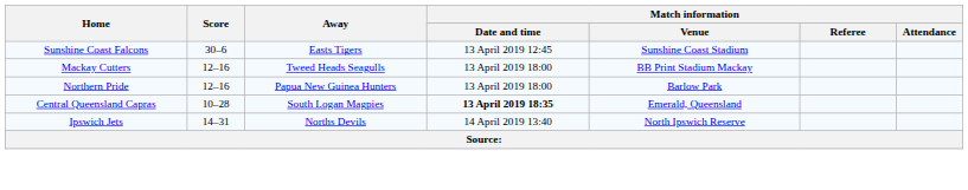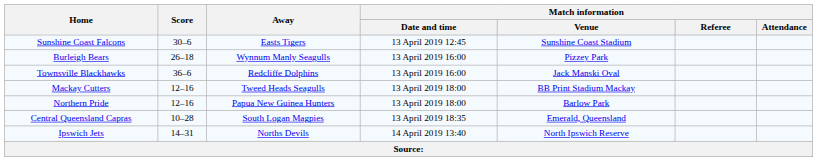 <table class="wikitable" width="100%" style="border-collapse:collapse; font-size:90%; text-align:center;">
 <tr>
 <th rowspan="2" width="19%">Home</th>
 <th rowspan="2" width="6%">Score</th>
 <th rowspan="2" width="19%">Away</th>
 <th colspan="4">Match information</th>
 </tr>
 <tr bgcolor="#CCCCCC">
 <th width="17%">Date and time</th>
 <th width="22%">Venue</th>
 <th width="10%">Referee</th>
 <th width="7%">Attendance</th>
 </tr>
 <tr bgcolor="#F5FAFF">
 <td> <a href='#'>Sunshine Coast Falcons</a></td>
 <td>30–6</td>
 <td> <a href='#'>Easts Tigers</a></td>
 <td>13 April 2019 12:45</td>
 <td><a href='#'>Sunshine Coast Stadium</a></td>
+<td></td>
+<td></td>
+</tr>
+<tr bgcolor="#F5FAFF">
+<td> <a href='#'>Burleigh Bears</a></td>
+<td>26–18</td>
+<td> <a href='#'>Wynnum Manly Seagulls</a></td>
+<td>13 April 2019 16:00</td>
+<td><a href='#'>Pizzey Park</a></td>
+<td></td>
+<td></td>
+</tr>
+<tr bgcolor="#F5FAFF">
+<td> <a href='#'>Townsville Blackhawks</a></td>
+<td>36–6</td>
+<td> <a href='#'>Redcliffe Dolphins</a></td>
+<td>13 April 2019 16:00</td>
+<td><a href='#'>Jack Manski Oval</a></td>
 <td></td>
 <td></td>
 </tr>
 <tr bgcolor="#F5FAFF">
 <td> <a href='#'>Mackay Cutters</a></td>
 <td>12–16</td>
 <td> <a href='#'>Tweed Heads Seagulls</a></td>
 <td>13 April 2019 18:00</td>
 <td><a href='#'>BB Print Stadium Mackay</a></td>
 <td></td>
 <td></td>
 </tr>
 <tr bgcolor="#F5FAFF">
 <td> <a href='#'>Northern Pride</a></td>
 <td>12–16</td>
 <td> <a href='#'>Papua New Guinea Hunters</a></td>
 <td>13 April 2019 18:00</td>
 <td><a href='#'>Barlow Park</a></td>
 <td></td>
 <td></td>
 </tr>
 <tr bgcolor="#F5FAFF">
 <td> <a href='#'>Central Queensland Capras</a></td>
 <td>10–28</td>
 <td> <a href='#'>South Logan Magpies</a></td>
-<td><strong>13 April 2019 18:35</strong></td>
+<td>13 April 2019 18:35</td>
 <td><a href='#'>Emerald, Queensland</a></td>
 <td></td>
 <td></td>
 </tr>
 <tr bgcolor="#F5FAFF">
 <td> <a href='#'>Ipswich Jets</a></td>
 <td>14–31</td>
 <td> <a href='#'>Norths Devils</a></td>
 <td>14 April 2019 13:40</td>
 <td><a href='#'>North Ipswich Reserve</a></td>
 <td></td>
 <td></td>
 </tr>
 <tr bgcolor="#C1D8FF">
 <th colspan="7">Source:</th>
 </tr>
 </table>
